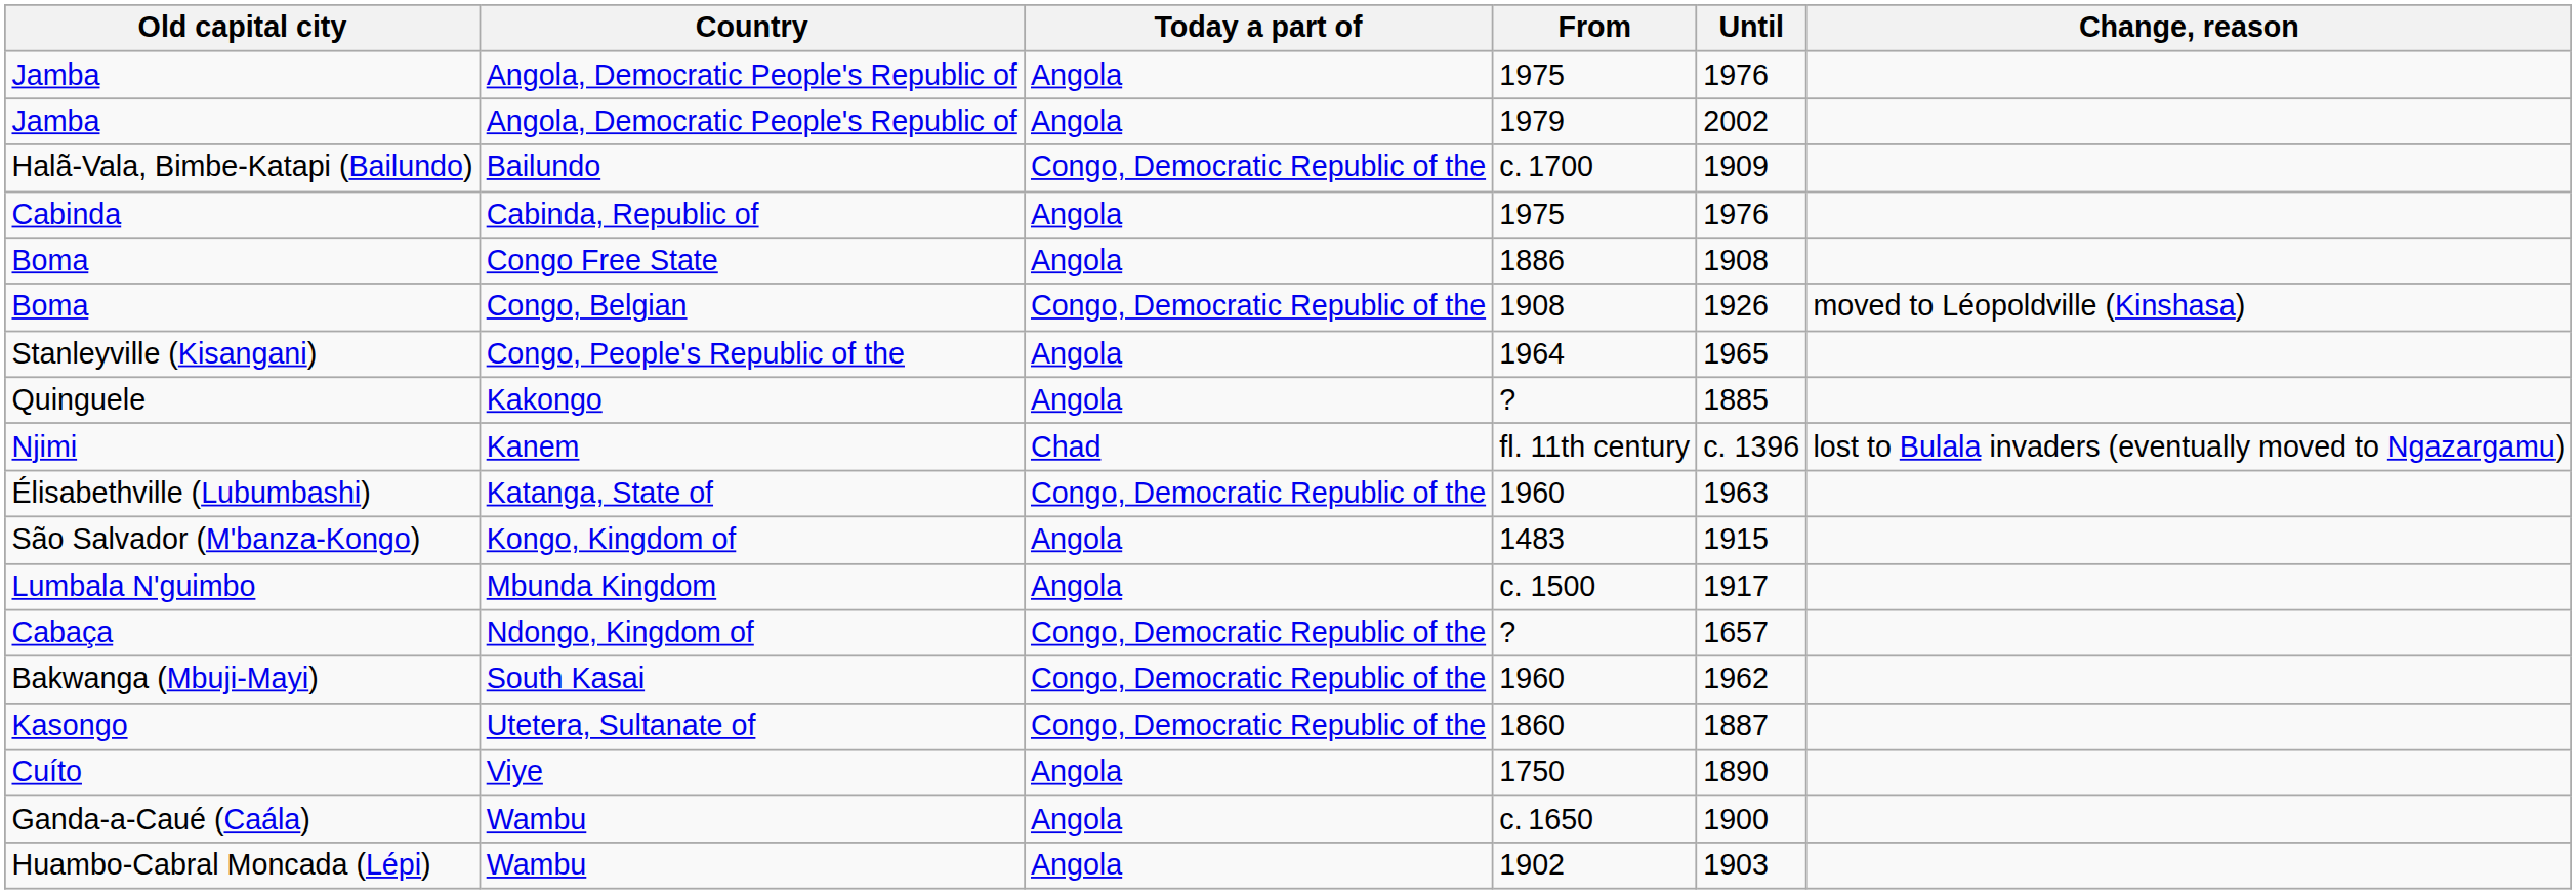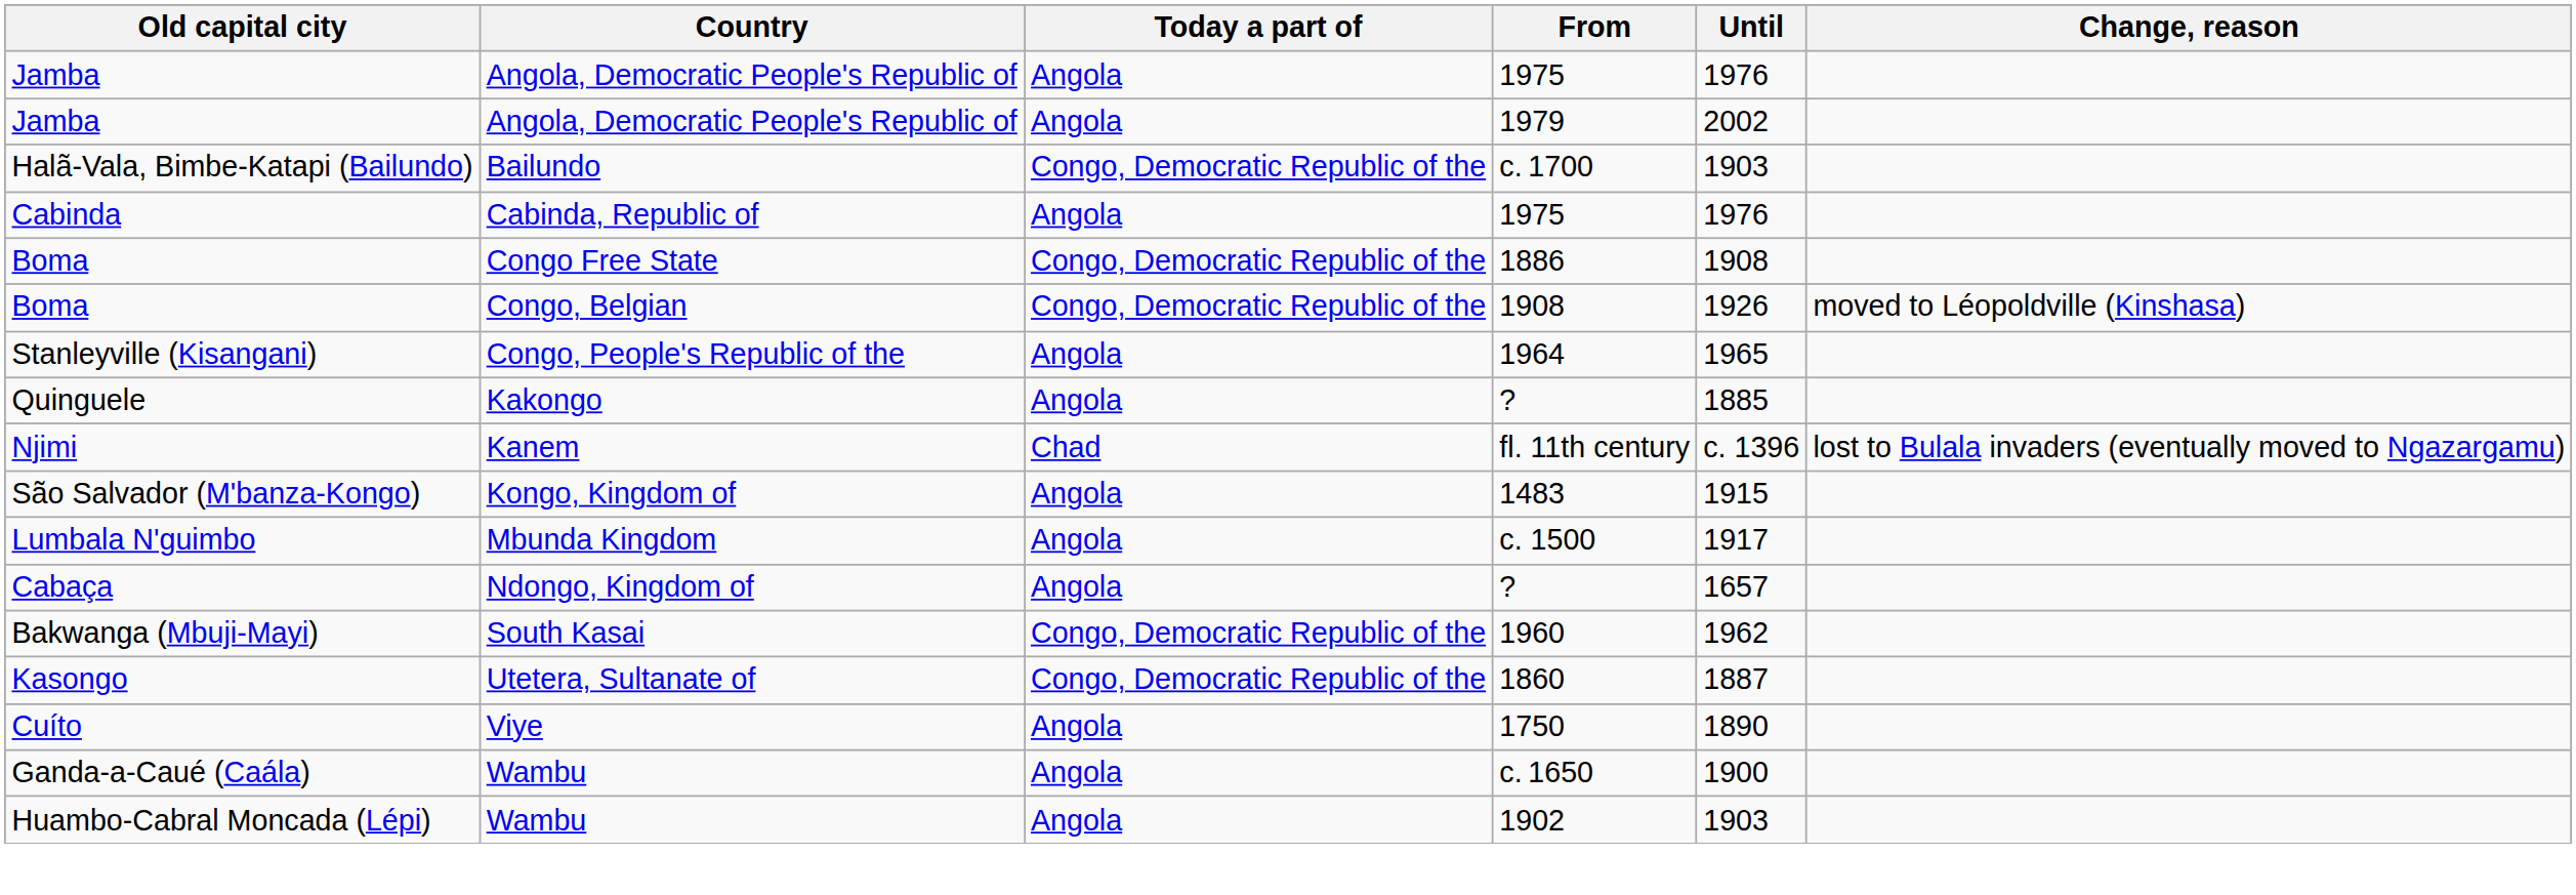 <table class="wikitable sortable">
 <tr>
 <th>Old capital city</th>
 <th>Country</th>
 <th>Today a part of</th>
 <th data-sort-type="number">From</th>
 <th data-sort-type="number">Until</th>
 <th>Change, reason</th>
 </tr>
 <tr>
 <td><a href='#'>Jamba</a></td>
 <td><a href='#'>Angola, Democratic People's Republic of</a></td>
 <td><a href='#'>Angola</a></td>
 <td>1975</td>
 <td>1976</td>
 <td></td>
 </tr>
 <tr>
 <td><a href='#'>Jamba</a></td>
 <td><a href='#'>Angola, Democratic People's Republic of</a></td>
 <td><a href='#'>Angola</a></td>
 <td>1979</td>
 <td>2002</td>
 <td></td>
 </tr>
 <tr>
 <td>Halã-Vala, Bimbe-Katapi (<a href='#'>Bailundo</a>)</td>
 <td><a href='#'>Bailundo</a></td>
 <td><a href='#'>Congo, Democratic Republic of the</a></td>
 <td data-sort-value="1700">c. 1700</td>
-<td>1909</td>
+<td>1903</td>
 <td></td>
 </tr>
 <tr>
 <td><a href='#'>Cabinda</a></td>
 <td><a href='#'>Cabinda, Republic of</a></td>
 <td><a href='#'>Angola</a></td>
 <td>1975</td>
 <td>1976</td>
 <td></td>
 </tr>
 <tr>
 <td><a href='#'>Boma</a></td>
 <td><a href='#'>Congo Free State</a></td>
-<td><a href='#'>Angola</a></td>
+<td><a href='#'>Congo, Democratic Republic of the</a></td>
 <td data-sort-value="1886">1886</td>
 <td>1908</td>
 <td></td>
 </tr>
 <tr>
 <td><a href='#'>Boma</a></td>
 <td><a href='#'>Congo, Belgian</a></td>
 <td><a href='#'>Congo, Democratic Republic of the</a></td>
 <td data-sort-value="1886">1908</td>
 <td>1926</td>
 <td>moved to Léopoldville (<a href='#'>Kinshasa</a>)</td>
 </tr>
 <tr>
 <td>Stanleyville (<a href='#'>Kisangani</a>)</td>
 <td><a href='#'>Congo, People's Republic of the</a></td>
 <td><a href='#'>Angola</a></td>
 <td>1964</td>
 <td>1965</td>
 <td></td>
 </tr>
 <tr>
 <td>Quinguele</td>
 <td><a href='#'>Kakongo</a></td>
 <td><a href='#'>Angola</a></td>
 <td>?</td>
 <td>1885</td>
 <td></td>
 </tr>
 <tr>
 <td><a href='#'>Njimi</a></td>
 <td><a href='#'>Kanem</a></td>
 <td><a href='#'>Chad</a></td>
 <td data-sort-value="1000">fl. 11th century</td>
 <td data-sort-value="1396">c. 1396</td>
 <td>lost to <a href='#'>Bulala</a> invaders (eventually moved to <a href='#'>Ngazargamu</a>)</td>
 </tr>
 <tr>
-<td>Élisabethville (<a href='#'>Lubumbashi</a>)</td>
-<td><a href='#'>Katanga, State of</a></td>
-<td><a href='#'>Congo, Democratic Republic of the</a></td>
-<td>1960</td>
-<td>1963</td>
-<td></td>
-</tr>
-<tr>
 <td>São Salvador (<a href='#'>M'banza-Kongo</a>)</td>
 <td><a href='#'>Kongo, Kingdom of</a></td>
 <td><a href='#'>Angola</a></td>
 <td>1483</td>
 <td>1915</td>
 <td></td>
 </tr>
 <tr>
 <td><a href='#'>Lumbala N'guimbo</a></td>
 <td><a href='#'>Mbunda Kingdom</a></td>
 <td><a href='#'>Angola</a></td>
 <td data-sort-value="1500">c. 1500</td>
 <td data-sort-value="1917">1917</td>
 <td></td>
 </tr>
 <tr>
 <td><a href='#'>Cabaça</a></td>
 <td><a href='#'>Ndongo, Kingdom of</a></td>
-<td><a href='#'>Congo, Democratic Republic of the</a></td>
+<td><a href='#'>Angola</a></td>
 <td>?</td>
 <td>1657</td>
 <td></td>
 </tr>
 <tr>
 <td>Bakwanga (<a href='#'>Mbuji-Mayi</a>)</td>
 <td><a href='#'>South Kasai</a></td>
 <td><a href='#'>Congo, Democratic Republic of the</a></td>
 <td>1960</td>
 <td>1962</td>
 <td></td>
 </tr>
 <tr>
 <td><a href='#'>Kasongo</a></td>
 <td><a href='#'>Utetera, Sultanate of</a></td>
 <td><a href='#'>Congo, Democratic Republic of the</a></td>
 <td>1860</td>
 <td>1887</td>
 <td></td>
 </tr>
 <tr>
 <td><a href='#'>Cuíto</a></td>
 <td><a href='#'>Viye</a></td>
 <td><a href='#'>Angola</a></td>
 <td>1750</td>
 <td>1890</td>
 <td></td>
 </tr>
 <tr>
 <td>Ganda-a-Caué (<a href='#'>Caála</a>)</td>
 <td><a href='#'>Wambu</a></td>
 <td><a href='#'>Angola</a></td>
 <td data-sort-value="1650">c. 1650</td>
 <td>1900</td>
 <td></td>
 </tr>
 <tr>
 <td>Huambo-Cabral Moncada (<a href='#'>Lépi</a>)</td>
 <td><a href='#'>Wambu</a></td>
 <td><a href='#'>Angola</a></td>
 <td>1902</td>
 <td>1903</td>
 <td></td>
 </tr>
 </table>
